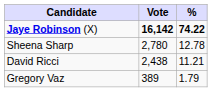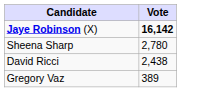 <table class="wikitable">
 <tr>
 <th style="background:#ddf; width:200px;">Candidate</th>
 <th style="background:#ddf; width:50px;">Vote</th>
-<th style="background:#ddf; width:30px;">%</th>
 </tr>
 <tr>
 <td><strong><a href='#'>Jaye Robinson</a></strong> (X)</td>
 <td><strong>16,142</strong></td>
-<td><strong>74.22</strong></td>
 </tr>
 <tr>
 <td>Sheena Sharp</td>
 <td>2,780</td>
-<td>12.78</td>
 </tr>
 <tr>
 <td>David Ricci</td>
 <td>2,438</td>
-<td>11.21</td>
 </tr>
 <tr>
 <td>Gregory Vaz</td>
 <td>389</td>
-<td>1.79</td>
 </tr>
 </table>
